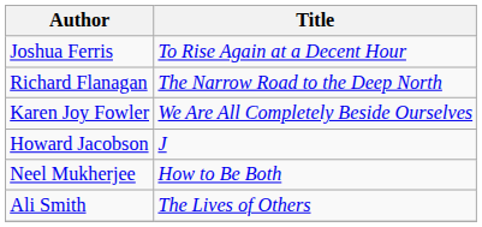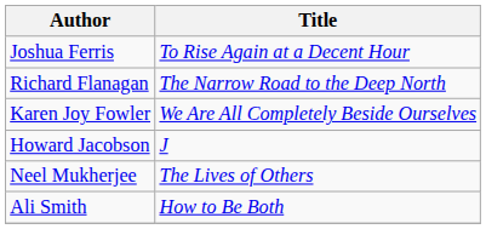 <table class="wikitable">
 <tr>
 <th>Author</th>
 <th>Title</th>
 </tr>
 <tr>
 <td><a href='#'>Joshua Ferris</a></td>
 <td><em><a href='#'>To Rise Again at a Decent Hour</a></em></td>
 </tr>
 <tr>
 <td><a href='#'>Richard Flanagan</a></td>
 <td><em><a href='#'>The Narrow Road to the Deep North</a></em></td>
 </tr>
 <tr>
 <td><a href='#'>Karen Joy Fowler</a></td>
 <td><em><a href='#'>We Are All Completely Beside Ourselves</a></em></td>
 </tr>
 <tr>
 <td><a href='#'>Howard Jacobson</a></td>
 <td><em><a href='#'>J</a></em></td>
 </tr>
 <tr>
 <td><a href='#'>Neel Mukherjee</a></td>
-<td><em><a href='#'>How to Be Both</a></em></td>
+<td><em><a href='#'>The Lives of Others</a></em></td>
 </tr>
 <tr>
 <td><a href='#'>Ali Smith</a></td>
-<td><em><a href='#'>The Lives of Others</a></em></td>
+<td><em><a href='#'>How to Be Both</a></em></td>
 </tr>
 <tr>
 </tr>
 </table>
